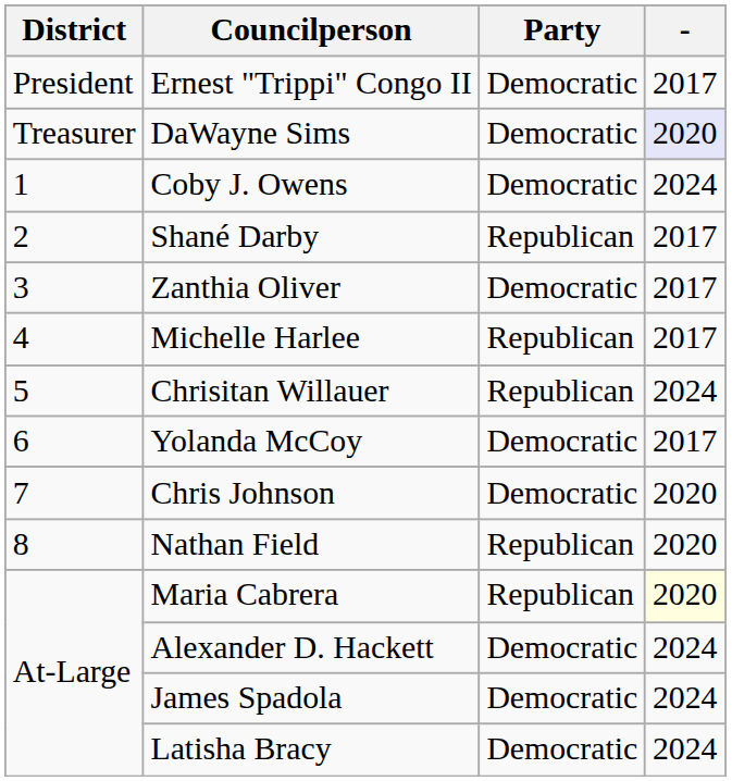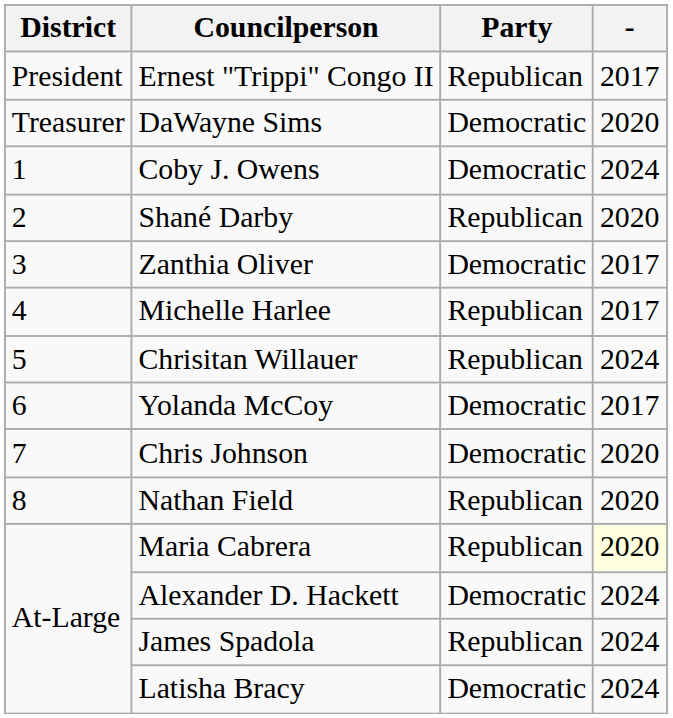 <table class="wikitable sortable">
 <tr>
 <th>District</th>
 <th>Councilperson</th>
 <th>Party</th>
 <th First elected>-</th>
 </tr>
 <tr>
 <td>President</td>
 <td>Ernest "Trippi" Congo II</td>
-<td>Democratic</td>
+<td>Republican</td>
 <td>2017</td>
 </tr>
 <tr>
 <td>Treasurer</td>
 <td>DaWayne Sims</td>
 <td>Democratic</td>
-<td style="background: lavender;">2020</td>
+<td>2020</td>
 </tr>
 <tr>
 <td>1</td>
 <td>Coby J. Owens</td>
 <td>Democratic</td>
 <td>2024</td>
 </tr>
 <tr>
 <td>2</td>
 <td>Shané Darby</td>
 <td>Republican</td>
-<td>2017</td>
+<td>2020</td>
 </tr>
 <tr>
 <td>3</td>
 <td>Zanthia Oliver</td>
 <td>Democratic</td>
 <td>2017</td>
 </tr>
 <tr>
 <td>4</td>
 <td>Michelle Harlee</td>
 <td>Republican</td>
 <td>2017</td>
 </tr>
 <tr>
 <td>5</td>
 <td>Chrisitan Willauer</td>
 <td>Republican</td>
 <td>2024</td>
 </tr>
 <tr>
 <td>6</td>
 <td>Yolanda McCoy</td>
 <td>Democratic</td>
 <td>2017</td>
 </tr>
 <tr>
 <td>7</td>
 <td>Chris Johnson</td>
 <td>Democratic</td>
 <td>2020</td>
 </tr>
 <tr>
 <td>8</td>
 <td>Nathan Field</td>
 <td>Republican</td>
 <td>2020</td>
 </tr>
 <tr>
 <td rowspan=4>At-Large</td>
 <td>Maria Cabrera</td>
 <td>Republican</td>
 <td style="background: lightyellow;">2020</td>
 </tr>
 <tr>
 <td>Alexander D. Hackett</td>
 <td>Democratic</td>
 <td>2024</td>
 </tr>
 <tr>
 <td>James Spadola</td>
-<td>Democratic</td>
+<td>Republican</td>
 <td>2024</td>
 </tr>
 <tr>
 <td>Latisha Bracy</td>
 <td>Democratic</td>
 <td>2024</td>
 </tr>
 </table>
